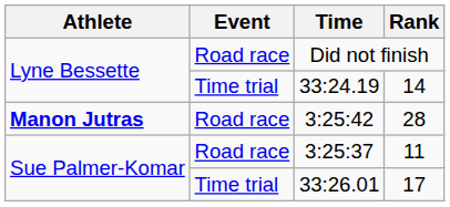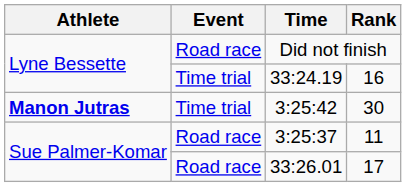 <table class=wikitable style="font-size:90%">
 <tr>
 <th>Athlete</th>
 <th>Event</th>
 <th>Time</th>
 <th>Rank</th>
 </tr>
 <tr align=center>
 <td align=left rowspan=2><a href='#'>Lyne Bessette</a></td>
 <td align=left><a href='#'>Road race</a></td>
 <td colspan=2>Did not finish</td>
 </tr>
 <tr align=center>
 <td align=left><a href='#'>Time trial</a></td>
 <td>33:24.19</td>
-<td>14</td>
+<td>16</td>
 </tr>
 <tr align=center>
 <td align=left><strong><a href='#'>Manon Jutras</a></strong></td>
-<td align=left><a href='#'>Road race</a></td>
+<td align=left><a href='#'>Time trial</a></td>
 <td>3:25:42</td>
-<td>28</td>
+<td>30</td>
 </tr>
 <tr align=center>
 <td align=left rowspan=2><a href='#'>Sue Palmer-Komar</a></td>
 <td align=left><a href='#'>Road race</a></td>
 <td>3:25:37</td>
 <td>11</td>
 </tr>
 <tr align=center>
-<td align=left><a href='#'>Time trial</a></td>
+<td align=left><a href='#'>Road race</a></td>
 <td>33:26.01</td>
 <td>17</td>
 </tr>
 </table>
